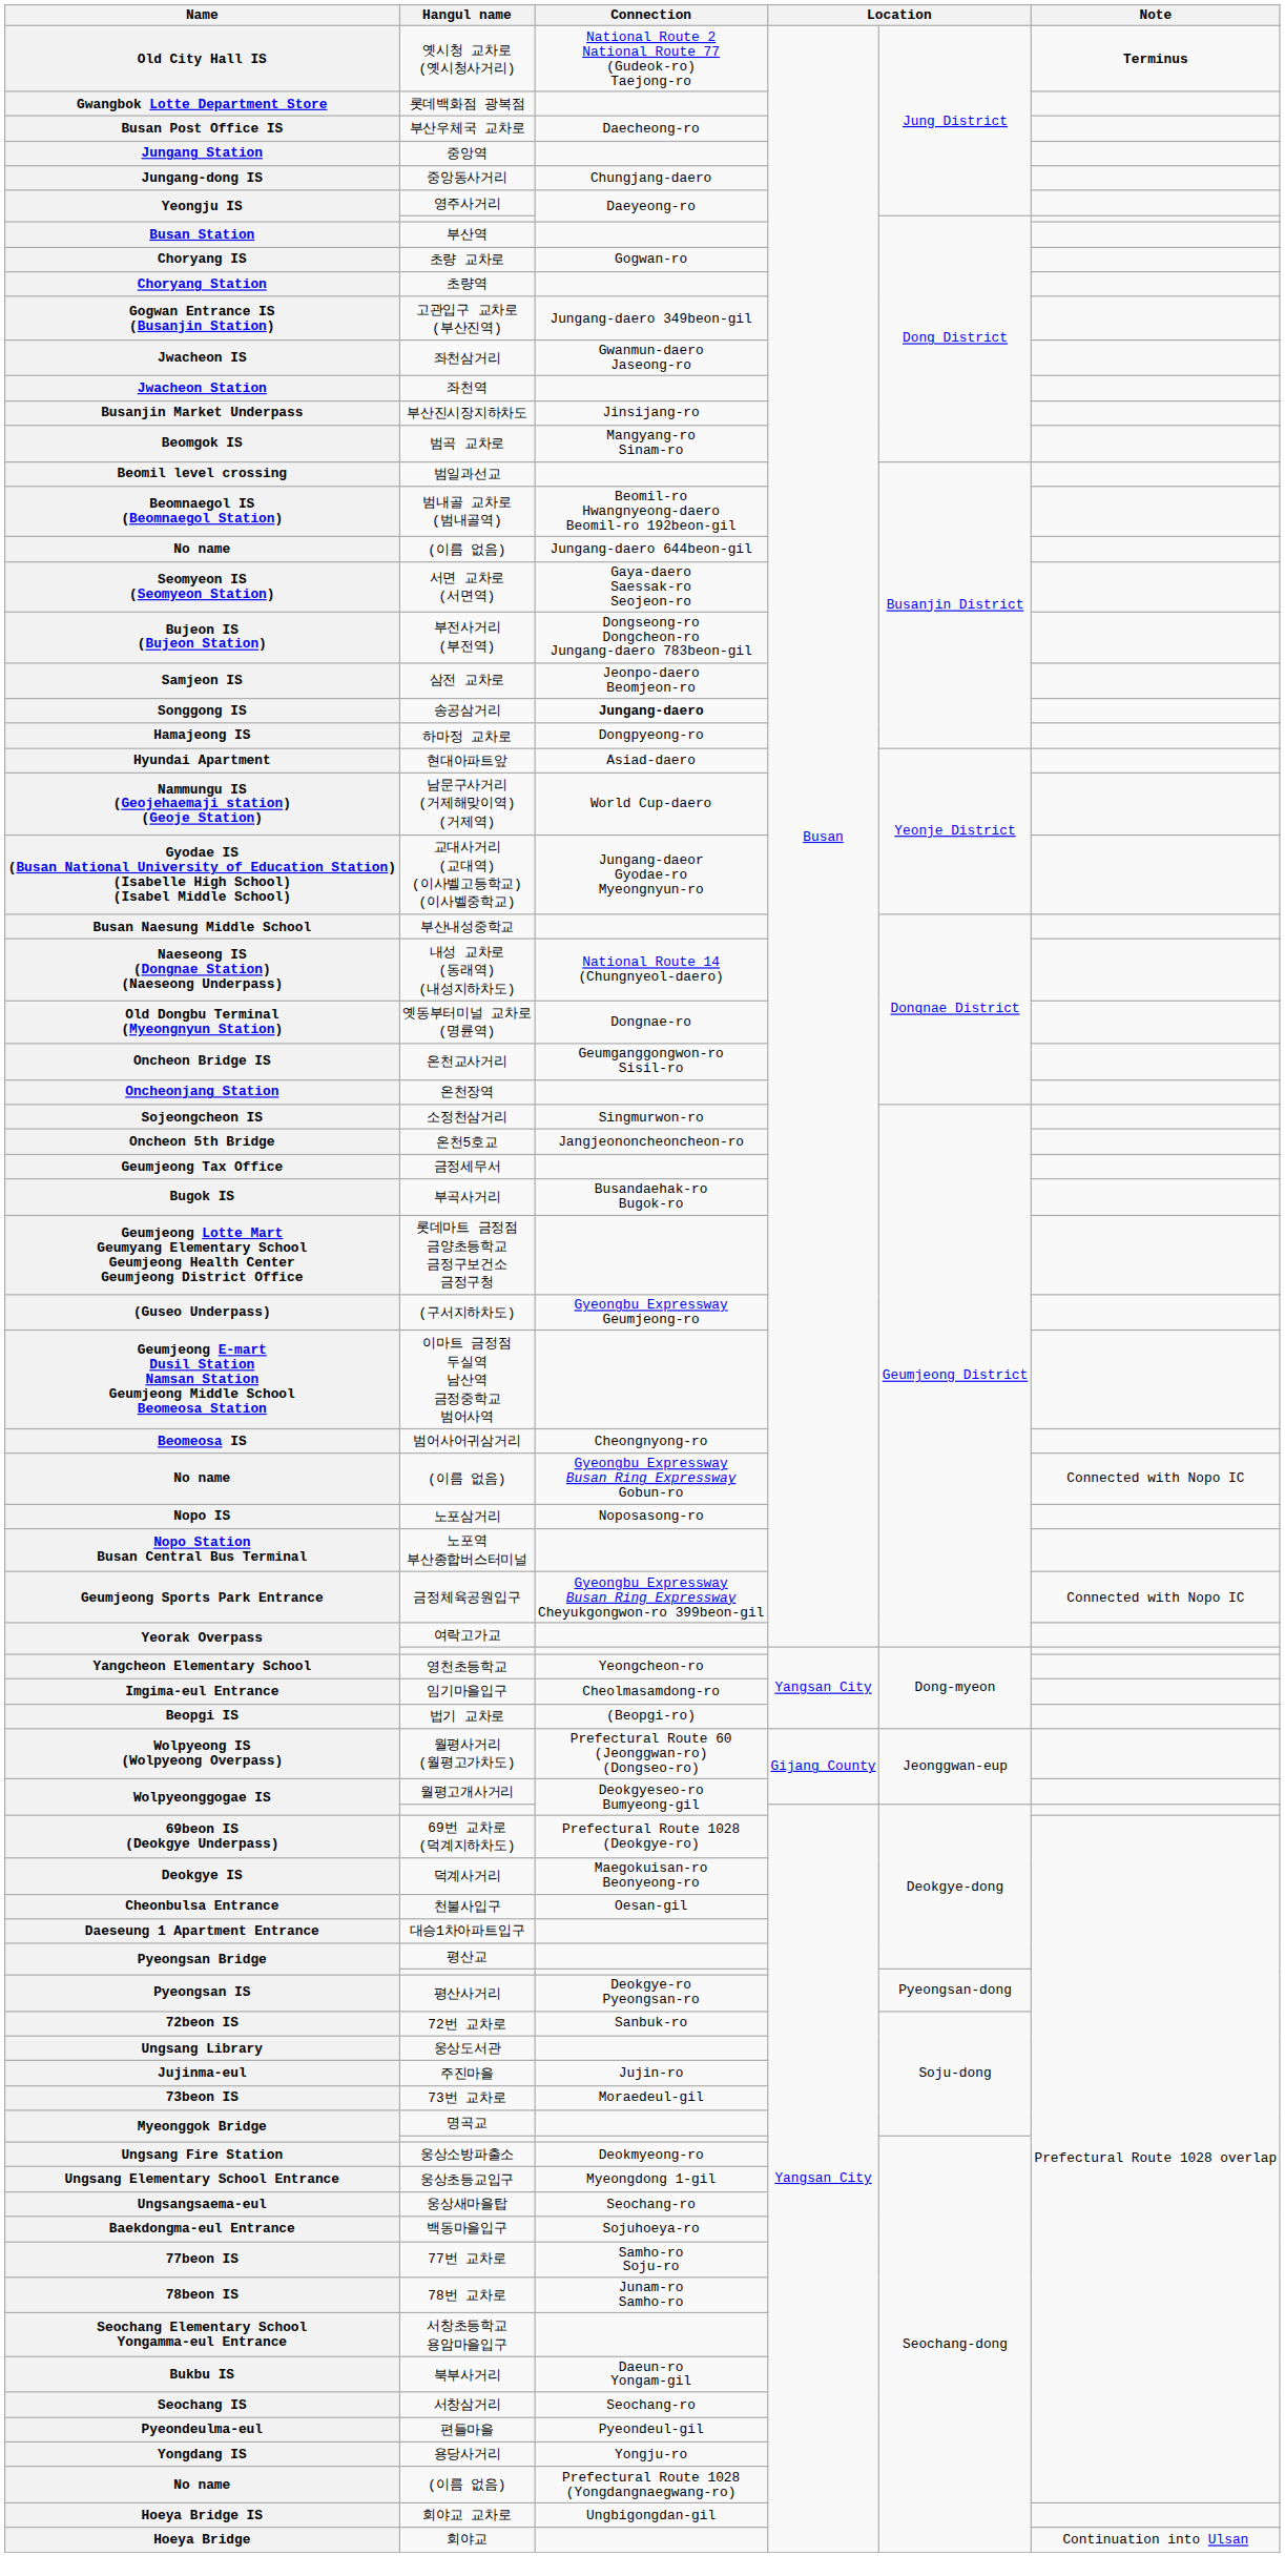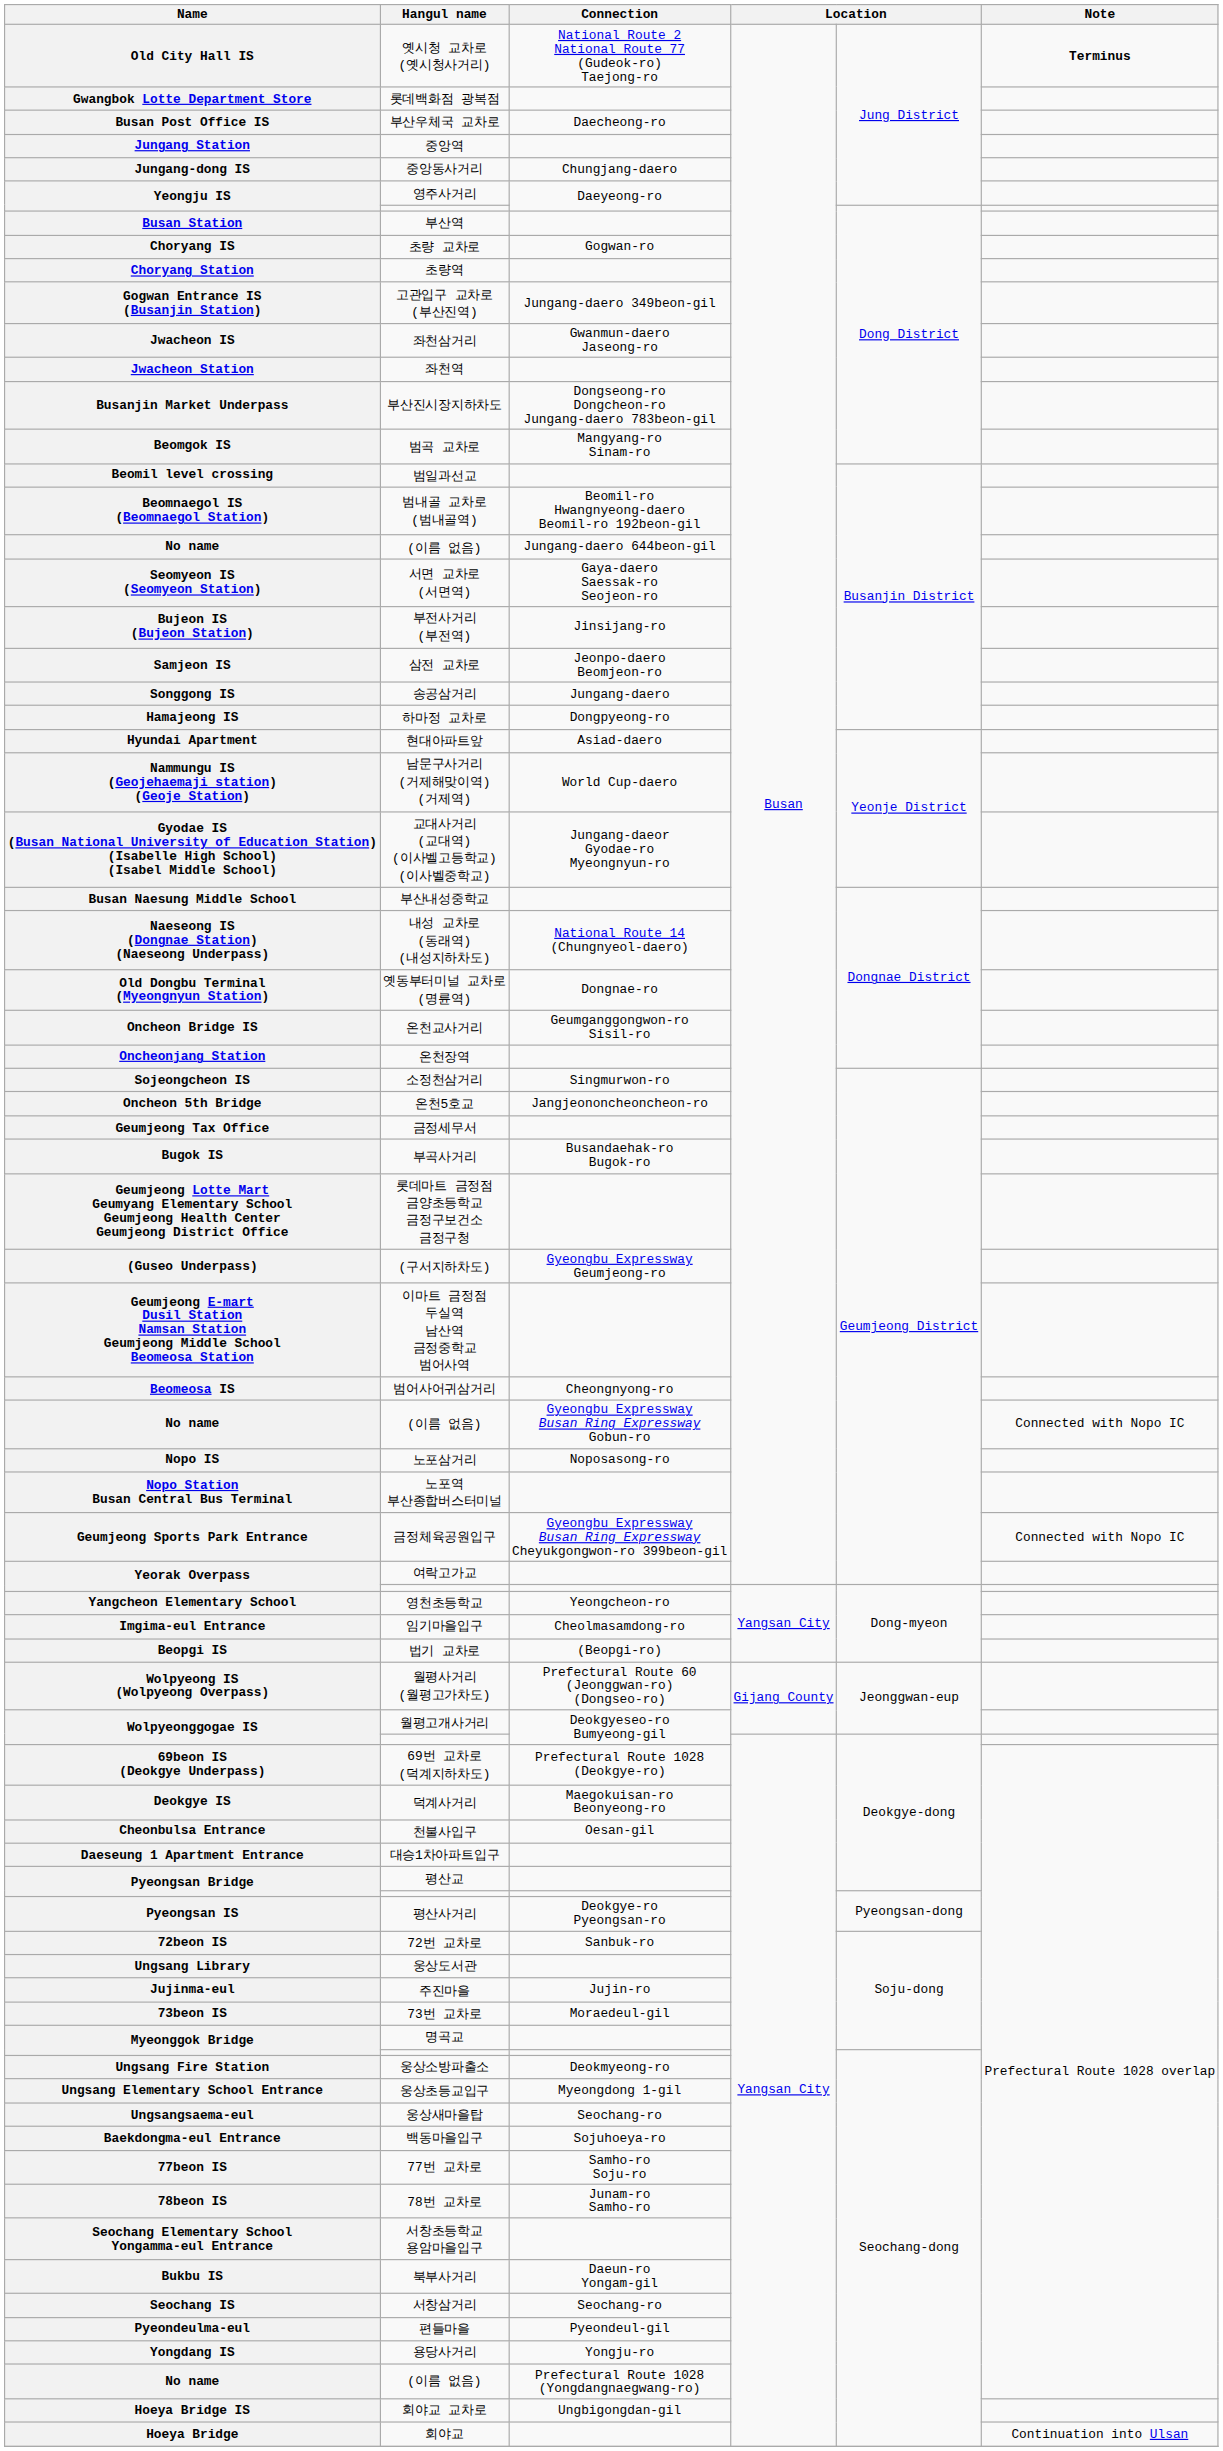 <table class="wikitable" style="font-size: 85%; text-align: center;">
 <tr>
 <th>Name </th>
 <th>Hangul name</th>
 <th>Connection</th>
 <th colspan="2">Location</th>
 <th>Note</th>
 </tr>
 <tr>
 <th>Old City Hall IS</th>
 <td>옛시청 교차로<br>(옛시청사거리)</td>
 <td><a href='#'>National Route 2</a><br><a href='#'>National Route 77</a><br>(Gudeok-ro)<br>Taejong-ro</td>
 <td rowspan=44><a href='#'>Busan</a></td>
 <td rowspan=6><a href='#'>Jung District</a></td>
 <td><strong>Terminus</strong></td>
 </tr>
 <tr>
 <th>Gwangbok <a href='#'>Lotte Department Store</a></th>
 <td>롯데백화점 광복점</td>
 <td></td>
 <td></td>
 </tr>
 <tr>
 <th>Busan Post Office IS</th>
 <td>부산우체국 교차로</td>
 <td>Daecheong-ro</td>
 <td></td>
 </tr>
 <tr>
 <th><a href='#'>Jungang Station</a></th>
 <td>중앙역</td>
 <td></td>
 <td></td>
 </tr>
 <tr>
 <th>Jungang-dong IS</th>
 <td>중앙동사거리</td>
 <td>Chungjang-daero</td>
 <td></td>
 </tr>
 <tr>
 <th rowspan=2>Yeongju IS</th>
 <td>영주사거리</td>
 <td rowspan=2>Daeyeong-ro</td>
 <td></td>
 </tr>
 <tr>
 <td></td>
 <td rowspan=9><a href='#'>Dong District</a></td>
 <td></td>
 </tr>
 <tr>
 <th><a href='#'>Busan Station</a></th>
 <td>부산역</td>
 <td></td>
 <td></td>
 </tr>
 <tr>
 <th>Choryang IS</th>
 <td>초량 교차로</td>
 <td>Gogwan-ro</td>
 <td></td>
 </tr>
 <tr>
 <th><a href='#'>Choryang Station</a></th>
 <td>초량역</td>
 <td></td>
 <td></td>
 </tr>
 <tr>
 <th>Gogwan Entrance IS<br>(<a href='#'>Busanjin Station</a>)</th>
 <td>고관입구 교차로<br>(부산진역)</td>
 <td>Jungang-daero 349beon-gil</td>
 <td></td>
 </tr>
 <tr>
 <th>Jwacheon IS</th>
 <td>좌천삼거리</td>
 <td>Gwanmun-daero<br>Jaseong-ro</td>
 <td></td>
 </tr>
 <tr>
 <th><a href='#'>Jwacheon Station</a></th>
 <td>좌천역</td>
 <td></td>
 <td></td>
 </tr>
 <tr>
 <th>Busanjin Market Underpass</th>
 <td>부산진시장지하차도</td>
-<td>Jinsijang-ro</td>
+<td>Dongseong-ro<br>Dongcheon-ro<br>Jungang-daero 783beon-gil</td>
 <td></td>
 </tr>
 <tr>
 <th>Beomgok IS</th>
 <td>범곡 교차로</td>
 <td>Mangyang-ro<br>Sinam-ro</td>
 <td></td>
 </tr>
 <tr>
 <th>Beomil level crossing</th>
 <td>범일과선교</td>
 <td></td>
 <td rowspan=8><a href='#'>Busanjin District</a></td>
 <td></td>
 </tr>
 <tr>
 <th>Beomnaegol IS<br>(<a href='#'>Beomnaegol Station</a>)</th>
 <td>범내골 교차로<br>(범내골역)</td>
 <td>Beomil-ro<br>Hwangnyeong-daero<br>Beomil-ro 192beon-gil</td>
 <td></td>
 </tr>
 <tr>
 <th>No name</th>
 <td>(이름 없음)</td>
 <td>Jungang-daero 644beon-gil</td>
 <td></td>
 </tr>
 <tr>
 <th>Seomyeon IS<br>(<a href='#'>Seomyeon Station</a>)</th>
 <td>서면 교차로<br>(서면역)</td>
 <td>Gaya-daero<br>Saessak-ro<br>Seojeon-ro</td>
 <td></td>
 </tr>
 <tr>
 <th>Bujeon IS<br>(<a href='#'>Bujeon Station</a>)</th>
 <td>부전사거리<br>(부전역)</td>
-<td>Dongseong-ro<br>Dongcheon-ro<br>Jungang-daero 783beon-gil</td>
+<td>Jinsijang-ro</td>
 <td></td>
 </tr>
 <tr>
 <th>Samjeon IS</th>
 <td>삼전 교차로</td>
 <td>Jeonpo-daero<br>Beomjeon-ro</td>
 <td></td>
 </tr>
 <tr>
 <th>Songgong IS</th>
 <td>송공삼거리</td>
-<td><strong>Jungang-daero</strong></td>
+<td>Jungang-daero</td>
 <td></td>
 </tr>
 <tr>
 <th>Hamajeong IS</th>
 <td>하마정 교차로</td>
 <td>Dongpyeong-ro</td>
 <td></td>
 </tr>
 <tr>
 <th>Hyundai Apartment</th>
 <td>현대아파트앞</td>
 <td>Asiad-daero</td>
 <td rowspan=3><a href='#'>Yeonje District</a></td>
 <td></td>
 </tr>
 <tr>
 <th>Nammungu IS<br>(<a href='#'>Geojehaemaji station</a>)<br>(<a href='#'>Geoje Station</a>)</th>
 <td>남문구사거리<br>(거제해맞이역)<br>(거제역)</td>
 <td>World Cup-daero</td>
 <td></td>
 </tr>
 <tr>
 <th>Gyodae IS<br>(<a href='#'>Busan National University of Education Station</a>)<br>(Isabelle High School)<br>(Isabel Middle School)</th>
 <td>교대사거리<br>(교대역)<br>(이사벨고등학교)<br>(이사벨중학교)</td>
 <td>Jungang-daeor<br>Gyodae-ro<br>Myeongnyun-ro</td>
 <td></td>
 </tr>
 <tr>
 <th>Busan Naesung Middle School</th>
 <td>부산내성중학교</td>
 <td></td>
 <td rowspan=5><a href='#'>Dongnae District</a></td>
 <td></td>
 </tr>
 <tr>
 <th>Naeseong IS<br>(<a href='#'>Dongnae Station</a>)<br>(Naeseong Underpass)</th>
 <td>내성 교차로<br>(동래역)<br>(내성지하차도)</td>
 <td><a href='#'>National Route 14</a><br>(Chungnyeol-daero)</td>
 <td></td>
 </tr>
 <tr>
 <th>Old Dongbu Terminal<br>(<a href='#'>Myeongnyun Station</a>)</th>
 <td>옛동부터미널 교차로<br>(명륜역)</td>
 <td>Dongnae-ro</td>
 <td></td>
 </tr>
 <tr>
 <th>Oncheon Bridge IS</th>
 <td>온천교사거리</td>
 <td>Geumganggongwon-ro<br>Sisil-ro</td>
 <td></td>
 </tr>
 <tr>
 <th><a href='#'>Oncheonjang Station</a></th>
 <td>온천장역</td>
 <td></td>
 <td></td>
 </tr>
 <tr>
 <th>Sojeongcheon IS</th>
 <td>소정천삼거리</td>
 <td>Singmurwon-ro</td>
 <td rowspan=13><a href='#'>Geumjeong District</a></td>
 <td></td>
 </tr>
 <tr>
 <th>Oncheon 5th Bridge</th>
 <td>온천5호교</td>
 <td>Jangjeononcheoncheon-ro</td>
 <td></td>
 </tr>
 <tr>
 <th>Geumjeong Tax Office</th>
 <td>금정세무서</td>
 <td></td>
 <td></td>
 </tr>
 <tr>
 <th>Bugok IS</th>
 <td>부곡사거리</td>
 <td>Busandaehak-ro<br>Bugok-ro</td>
 <td></td>
 </tr>
 <tr>
 <th>Geumjeong <a href='#'>Lotte Mart</a><br>Geumyang Elementary School<br>Geumjeong Health Center<br>Geumjeong District Office</th>
 <td>롯데마트 금정점<br>금양초등학교<br>금정구보건소<br>금정구청</td>
 <td></td>
 <td></td>
 </tr>
 <tr>
 <th>(Guseo Underpass)</th>
 <td>(구서지하차도)</td>
 <td><a href='#'>Gyeongbu Expressway</a><br>Geumjeong-ro</td>
 <td></td>
 </tr>
 <tr>
 <th>Geumjeong <a href='#'>E-mart</a><br><a href='#'>Dusil Station</a><br><a href='#'>Namsan Station</a><br>Geumjeong Middle School<br><a href='#'>Beomeosa Station</a></th>
 <td>이마트 금정점<br>두실역<br>남산역<br>금정중학교<br>범어사역</td>
 <td></td>
 <td></td>
 </tr>
 <tr>
 <th><a href='#'>Beomeosa</a> IS</th>
 <td>범어사어귀삼거리</td>
 <td>Cheongnyong-ro</td>
 <td></td>
 </tr>
 <tr>
 <th>No name</th>
 <td>(이름 없음)</td>
 <td><a href='#'>Gyeongbu Expressway</a><br><em><a href='#'>Busan Ring Expressway</a></em><br>Gobun-ro</td>
 <td>Connected with Nopo IC</td>
 </tr>
 <tr>
 <th>Nopo IS</th>
 <td>노포삼거리</td>
 <td>Noposasong-ro</td>
 <td></td>
 </tr>
 <tr>
 <th><a href='#'>Nopo Station</a><br>Busan Central Bus Terminal</th>
 <td>노포역<br>부산종합버스터미널</td>
 <td></td>
 <td></td>
 </tr>
 <tr>
 <th>Geumjeong Sports Park Entrance</th>
 <td>금정체육공원입구</td>
 <td><a href='#'>Gyeongbu Expressway</a><br><em><a href='#'>Busan Ring Expressway</a></em><br>Cheyukgongwon-ro 399beon-gil</td>
 <td>Connected with Nopo IC</td>
 </tr>
 <tr>
 <th rowspan=2>Yeorak Overpass</th>
 <td>여락고가교</td>
 <td></td>
 <td></td>
 </tr>
 <tr>
 <td></td>
 <td></td>
 <td rowspan=4><a href='#'>Yangsan City</a></td>
 <td rowspan=4>Dong-myeon</td>
 <td></td>
 </tr>
 <tr>
 <th>Yangcheon Elementary School</th>
 <td>영천초등학교</td>
 <td>Yeongcheon-ro</td>
 <td></td>
 </tr>
 <tr>
 <th>Imgima-eul Entrance</th>
 <td>임기마을입구</td>
 <td>Cheolmasamdong-ro</td>
 <td></td>
 </tr>
 <tr>
 <th>Beopgi IS</th>
 <td>법기 교차로</td>
 <td>(Beopgi-ro)</td>
 <td></td>
 </tr>
 <tr>
 <th>Wolpyeong IS<br>(Wolpyeong Overpass)</th>
 <td>월평사거리<br>(월평고가차도)</td>
 <td>Prefectural Route 60<br>(Jeonggwan-ro)<br>(Dongseo-ro)</td>
 <td rowspan=2><a href='#'>Gijang County</a></td>
 <td rowspan=2>Jeonggwan-eup</td>
 <td></td>
 </tr>
 <tr>
 <th rowspan=2>Wolpyeonggogae IS</th>
 <td>월평고개사거리</td>
 <td rowspan=2>Deokgyeseo-ro<br>Bumyeong-gil</td>
 <td></td>
 </tr>
 <tr>
 <td></td>
 <td rowspan=28><a href='#'>Yangsan City</a></td>
 <td rowspan=6>Deokgye-dong</td>
 <td></td>
 </tr>
 <tr>
 <th>69beon IS<br>(Deokgye Underpass)</th>
 <td>69번 교차로<br>(덕계지하차도)</td>
 <td>Prefectural Route 1028<br>(Deokgye-ro)</td>
 <td rowspan=25>Prefectural Route 1028 overlap</td>
 </tr>
 <tr>
 <th>Deokgye IS</th>
 <td>덕계사거리</td>
 <td>Maegokuisan-ro<br>Beonyeong-ro</td>
 </tr>
 <tr>
 <th>Cheonbulsa Entrance</th>
 <td>천불사입구</td>
 <td>Oesan-gil</td>
 </tr>
 <tr>
 <th>Daeseung 1 Apartment Entrance</th>
 <td>대승1차아파트입구</td>
 <td></td>
 </tr>
 <tr>
 <th rowspan=2>Pyeongsan Bridge</th>
 <td>평산교</td>
 <td></td>
 </tr>
 <tr>
 <td></td>
 <td></td>
 <td rowspan=2>Pyeongsan-dong</td>
 </tr>
 <tr>
 <th>Pyeongsan IS</th>
 <td>평산사거리</td>
 <td>Deokgye-ro<br>Pyeongsan-ro</td>
 </tr>
 <tr>
 <th>72beon IS</th>
 <td>72번 교차로</td>
 <td>Sanbuk-ro</td>
 <td rowspan=5>Soju-dong</td>
 </tr>
 <tr>
 <th>Ungsang Library</th>
 <td>웅상도서관</td>
 <td></td>
 </tr>
 <tr>
 <th>Jujinma-eul</th>
 <td>주진마을</td>
 <td>Jujin-ro</td>
 </tr>
 <tr>
 <th>73beon IS</th>
 <td>73번 교차로</td>
 <td>Moraedeul-gil</td>
 </tr>
 <tr>
 <th rowspan=2>Myeonggok Bridge</th>
 <td>명곡교</td>
 <td></td>
 </tr>
 <tr>
 <td></td>
 <td></td>
 <td rowspan=15>Seochang-dong</td>
 </tr>
 <tr>
 <th>Ungsang Fire Station</th>
 <td>웅상소방파출소</td>
 <td>Deokmyeong-ro</td>
 </tr>
 <tr>
 <th>Ungsang Elementary School Entrance</th>
 <td>웅상초등교입구</td>
 <td>Myeongdong 1-gil</td>
 </tr>
 <tr>
 <th>Ungsangsaema-eul</th>
 <td>웅상새마을탑</td>
 <td>Seochang-ro</td>
 </tr>
 <tr>
 <th>Baekdongma-eul Entrance</th>
 <td>백동마을입구</td>
 <td>Sojuhoeya-ro</td>
 </tr>
 <tr>
 <th>77beon IS</th>
 <td>77번 교차로</td>
 <td>Samho-ro<br>Soju-ro</td>
 </tr>
 <tr>
 <th>78beon IS</th>
 <td>78번 교차로</td>
 <td>Junam-ro<br>Samho-ro</td>
 </tr>
 <tr>
 <th>Seochang Elementary School<br>Yongamma-eul Entrance</th>
 <td>서창초등학교<br>용암마을입구</td>
 <td></td>
 </tr>
 <tr>
 <th>Bukbu IS</th>
 <td>북부사거리</td>
 <td>Daeun-ro<br>Yongam-gil</td>
 </tr>
 <tr>
 <th>Seochang IS</th>
 <td>서창삼거리</td>
 <td>Seochang-ro</td>
 </tr>
 <tr>
 <th>Pyeondeulma-eul</th>
 <td>편들마을</td>
 <td>Pyeondeul-gil</td>
 </tr>
 <tr>
 <th>Yongdang IS</th>
 <td>용당사거리</td>
 <td>Yongju-ro</td>
 </tr>
 <tr>
 <th>No name</th>
 <td>(이름 없음)</td>
 <td>Prefectural Route 1028<br>(Yongdangnaegwang-ro)</td>
 </tr>
 <tr>
 <th>Hoeya Bridge IS</th>
 <td>회야교 교차로</td>
 <td>Ungbigongdan-gil</td>
 <td></td>
 </tr>
 <tr>
 <th>Hoeya Bridge</th>
 <td>회야교</td>
 <td></td>
 <td>Continuation into <a href='#'>Ulsan</a></td>
 </tr>
 <tr>
 </tr>
 </table>
